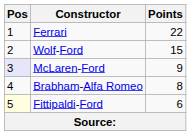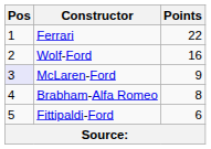 <table class="wikitable" style="font-size: 95%;">
 <tr>
 <th>Pos</th>
 <th>Constructor</th>
 <th>Points</th>
 </tr>
 <tr>
 <td>1</td>
 <td> <a href='#'>Ferrari</a></td>
 <td align="right">22</td>
 </tr>
 <tr>
 <td>2</td>
 <td> <a href='#'>Wolf</a>-<a href='#'>Ford</a></td>
-<td align="right">15</td>
+<td align="right">16</td>
 </tr>
 <tr>
 <td style="background: lavender;">3</td>
 <td> <a href='#'>McLaren</a>-<a href='#'>Ford</a></td>
 <td align="right">9</td>
 </tr>
 <tr>
 <td>4</td>
 <td> <a href='#'>Brabham</a>-<a href='#'>Alfa Romeo</a></td>
 <td align="right">8</td>
 </tr>
 <tr>
-<td style="background: lightyellow;">5</td>
+<td>5</td>
 <td> <a href='#'>Fittipaldi</a>-<a href='#'>Ford</a></td>
 <td align="right">6</td>
 </tr>
 <tr>
 <th colspan=3>Source:</th>
 </tr>
 </table>
